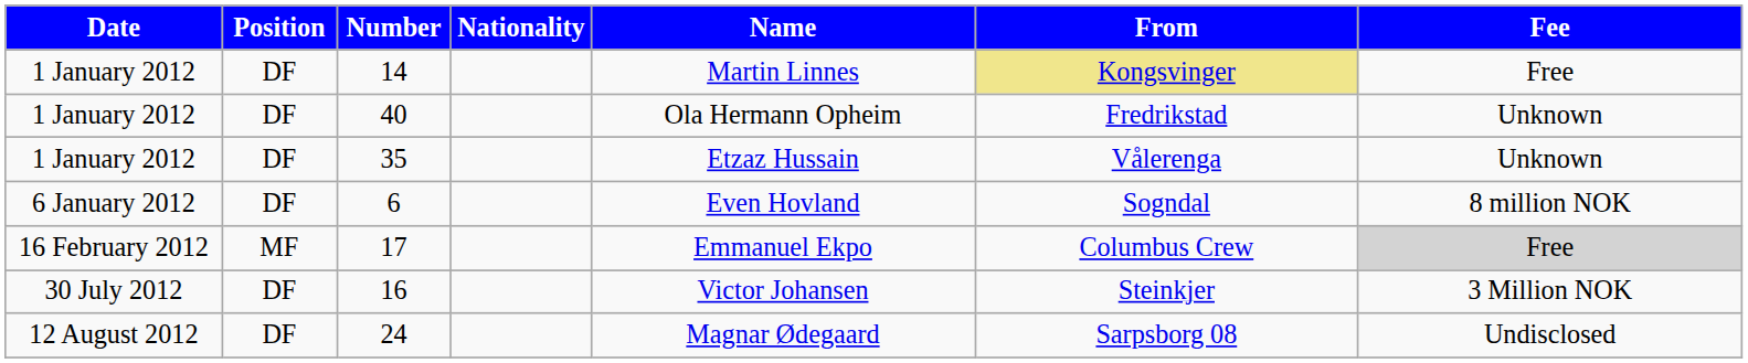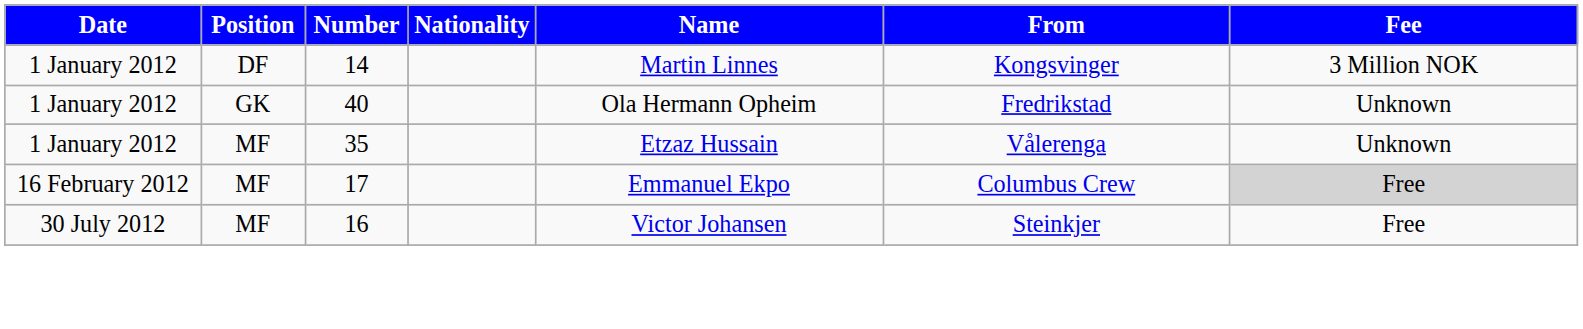 <table class="wikitable"  style="text-align:center; font-size:90%; ">
 <tr>
 <th style="background:#00f; color:white; width:110px;">Date</th>
 <th style="background:#00f; color:white; width:55px;">Position</th>
 <th style="background:#00f; color:white; width:55px;">Number</th>
 <th style="background:#00f; color:white; width:55px;">Nationality</th>
 <th style="background:#00f; color:white; width:200px;">Name</th>
 <th style="background:#00f; color:white; width:200px;">From</th>
 <th style="background:#00f; color:white; width:200px;">Fee</th>
 </tr>
 <tr>
 <td>1 January 2012</td>
 <td>DF</td>
 <td>14</td>
 <td></td>
 <td><a href='#'>Martin Linnes</a></td>
-<td style="background: khaki;"> <a href='#'>Kongsvinger</a></td>
-<td>Free</td>
+<td> <a href='#'>Kongsvinger</a></td>
+<td>3 Million NOK </td>
 </tr>
 <tr>
 <td>1 January 2012</td>
-<td>DF</td>
+<td>GK</td>
 <td>40</td>
 <td></td>
 <td>Ola Hermann Opheim</td>
 <td> <a href='#'>Fredrikstad</a></td>
 <td>Unknown</td>
 </tr>
 <tr>
 <td>1 January 2012</td>
-<td>DF</td>
+<td>MF</td>
 <td>35</td>
 <td></td>
 <td><a href='#'>Etzaz Hussain</a></td>
 <td> <a href='#'>Vålerenga</a></td>
 <td>Unknown</td>
-</tr>
-<tr>
-<td>6 January 2012</td>
-<td>DF</td>
-<td>6</td>
-<td></td>
-<td><a href='#'>Even Hovland</a></td>
-<td> <a href='#'>Sogndal</a></td>
-<td>8 million NOK</td>
 </tr>
 <tr>
 <td>16 February 2012</td>
 <td>MF</td>
 <td>17</td>
 <td></td>
 <td><a href='#'>Emmanuel Ekpo</a></td>
 <td> <a href='#'>Columbus Crew</a></td>
 <td style="background: lightgrey;">Free</td>
 </tr>
 <tr>
 <td>30 July 2012</td>
-<td>DF</td>
+<td>MF</td>
 <td>16</td>
 <td></td>
 <td><a href='#'>Victor Johansen</a></td>
 <td> <a href='#'>Steinkjer</a></td>
-<td>3 Million NOK </td>
-</tr>
-<tr>
-<td>12 August 2012</td>
-<td>DF</td>
-<td>24</td>
-<td></td>
-<td><a href='#'>Magnar Ødegaard</a></td>
-<td> <a href='#'>Sarpsborg 08</a></td>
-<td>Undisclosed</td>
+<td>Free</td>
 </tr>
 </table>
